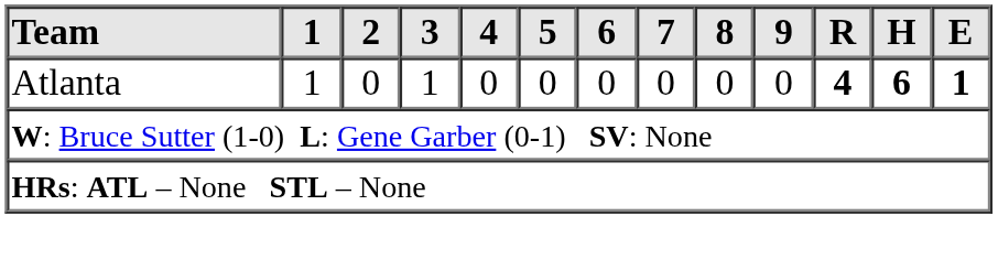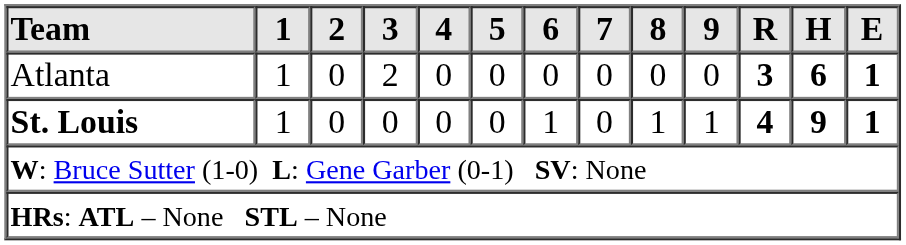 <table border=1 cellspacing=0 width=425 style="margin-left:3em;">
 <tr style="text-align:center; background-color:#e6e6e6;">
 <th align=left width=28%>Team</th>
 <th width=6%>1</th>
 <th width=6%>2</th>
 <th width=6%>3</th>
 <th width=6%>4</th>
 <th width=6%>5</th>
 <th width=6%>6</th>
 <th width=6%>7</th>
 <th width=6%>8</th>
 <th width=6%>9</th>
 <th width=6%>R</th>
 <th width=6%>H</th>
 <th width=6%>E</th>
 </tr>
 <tr style="text-align:center;">
 <td align=left>Atlanta</td>
 <td>1</td>
 <td>0</td>
-<td>1</td>
+<td>2</td>
 <td>0</td>
 <td>0</td>
 <td>0</td>
 <td>0</td>
 <td>0</td>
 <td>0</td>
+<td><strong>3</strong></td>
+<td><strong>6</strong></td>
+<td><strong>1</strong></td>
+</tr>
+<tr style="text-align:center;">
+<td align=left><strong>St. Louis</strong></td>
+<td>1</td>
+<td>0</td>
+<td>0</td>
+<td>0</td>
+<td>0</td>
+<td>1</td>
+<td>0</td>
+<td>1</td>
+<td>1</td>
 <td><strong>4</strong></td>
-<td><strong>6</strong></td>
+<td><strong>9</strong></td>
 <td><strong>1</strong></td>
 </tr>
 <tr style="text-align:left;">
 <td colspan=13><small><strong>W</strong>: <a href='#'>Bruce Sutter</a> (1-0)  <strong>L</strong>: <a href='#'>Gene Garber</a> (0-1)   <strong>SV</strong>: None</small></td>
 </tr>
 <tr style="text-align:left;">
 <td colspan=13><small><strong>HRs</strong>: <strong>ATL</strong> – None   <strong>STL</strong> – None</small></td>
 </tr>
 </table>
